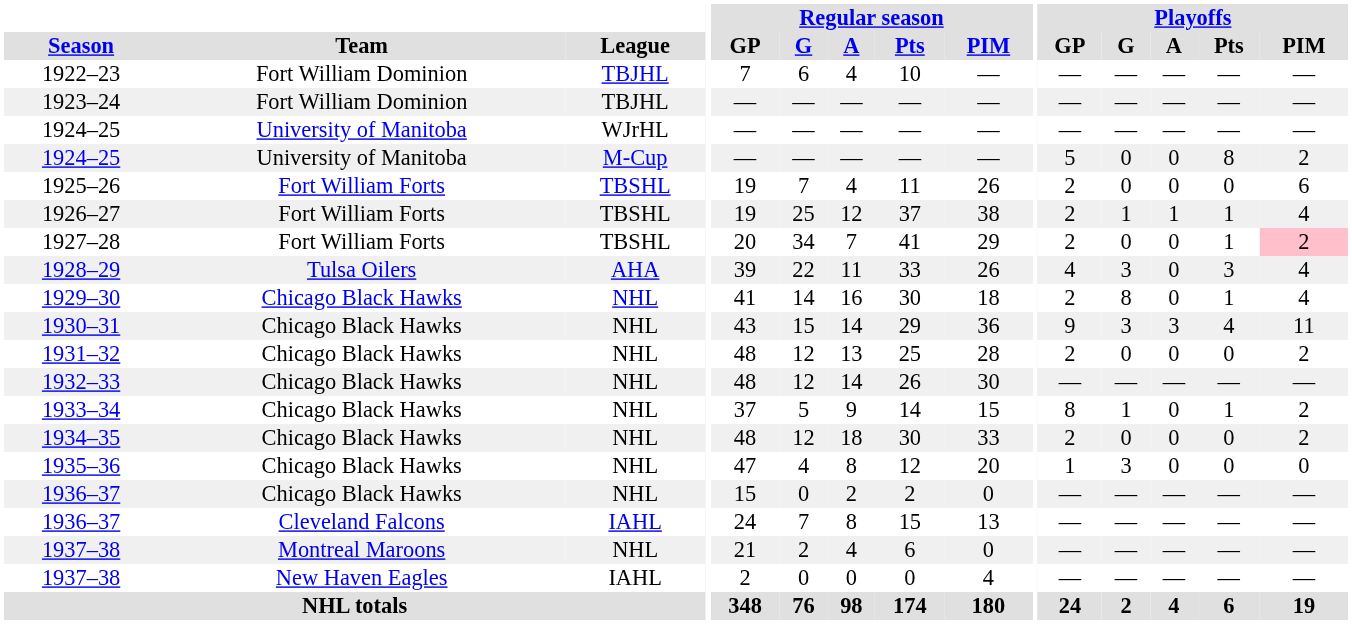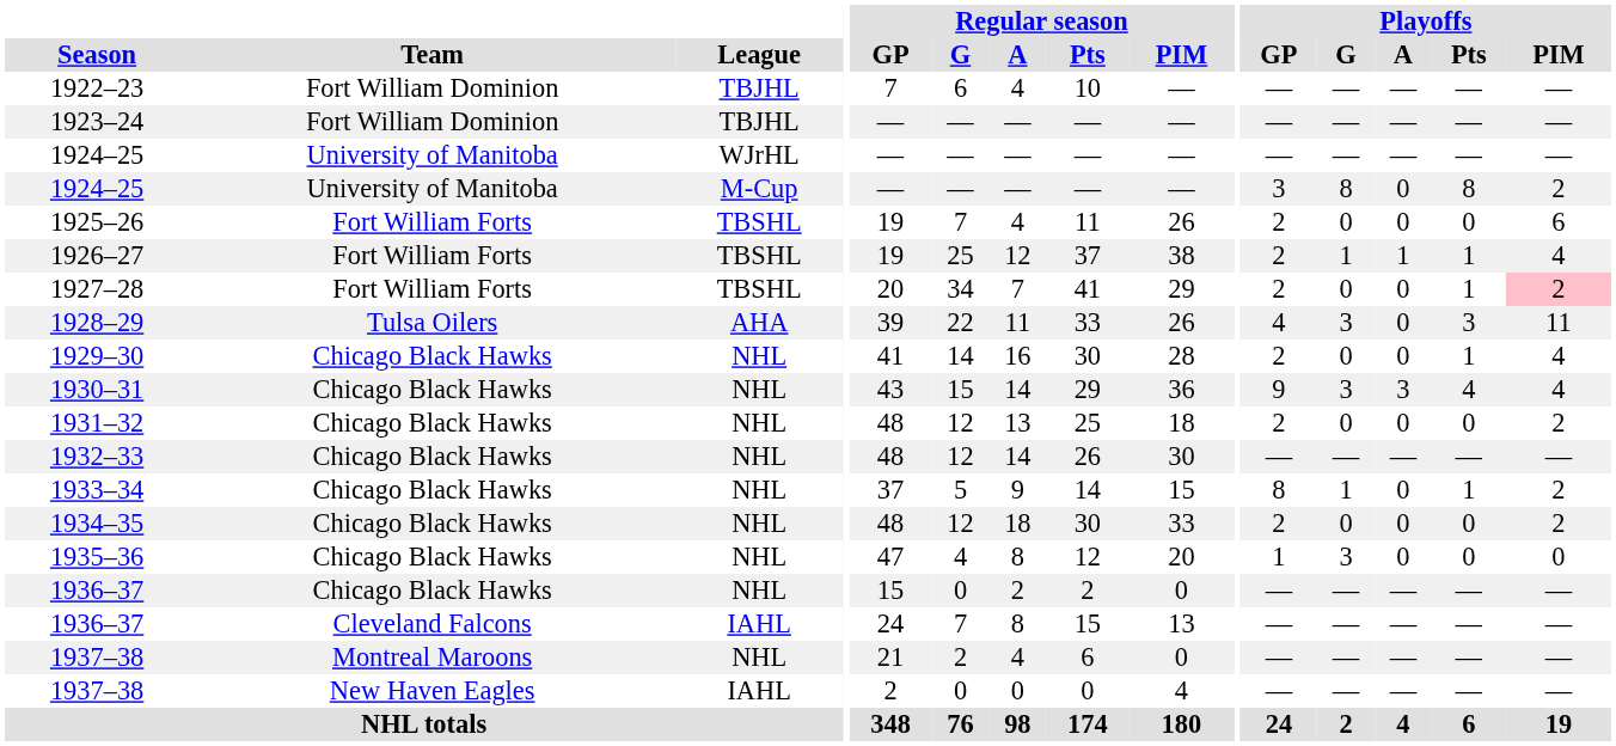 <table border="0" cellpadding="1" cellspacing="0" style="text-align:center; width:60em">
 <tr bgcolor="#e0e0e0">
 <th colspan="3" bgcolor="#ffffff"></th>
 <th rowspan="100" bgcolor="#ffffff"></th>
 <th colspan="5"><a href='#'>Regular season</a></th>
 <th rowspan="100" bgcolor="#ffffff"></th>
 <th colspan="5"><a href='#'>Playoffs</a></th>
 </tr>
 <tr bgcolor="#e0e0e0">
 <th><a href='#'>Season</a></th>
 <th>Team</th>
 <th>League</th>
 <th>GP</th>
 <th><a href='#'>G</a></th>
 <th><a href='#'>A</a></th>
 <th><a href='#'>Pts</a></th>
 <th><a href='#'>PIM</a></th>
 <th>GP</th>
 <th>G</th>
 <th>A</th>
 <th>Pts</th>
 <th>PIM</th>
 </tr>
 <tr>
 <td>1922–23</td>
 <td>Fort William Dominion</td>
 <td><a href='#'>TBJHL</a></td>
 <td>7</td>
 <td>6</td>
 <td>4</td>
 <td>10</td>
 <td>—</td>
 <td>—</td>
 <td>—</td>
 <td>—</td>
 <td>—</td>
 <td>—</td>
 </tr>
 <tr bgcolor="#f0f0f0">
 <td>1923–24</td>
 <td>Fort William Dominion</td>
 <td>TBJHL</td>
 <td>—</td>
 <td>—</td>
 <td>—</td>
 <td>—</td>
 <td>—</td>
 <td>—</td>
 <td>—</td>
 <td>—</td>
 <td>—</td>
 <td>—</td>
 </tr>
 <tr>
 <td>1924–25</td>
 <td><a href='#'>University of Manitoba</a></td>
 <td>WJrHL</td>
 <td>—</td>
 <td>—</td>
 <td>—</td>
 <td>—</td>
 <td>—</td>
 <td>—</td>
 <td>—</td>
 <td>—</td>
 <td>—</td>
 <td>—</td>
 </tr>
 <tr bgcolor="#f0f0f0">
 <td><a href='#'>1924–25</a></td>
 <td>University of Manitoba</td>
 <td><a href='#'>M-Cup</a></td>
 <td>—</td>
 <td>—</td>
 <td>—</td>
 <td>—</td>
 <td>—</td>
-<td>5</td>
-<td>0</td>
+<td>3</td>
+<td>8</td>
 <td>0</td>
 <td>8</td>
 <td>2</td>
 </tr>
 <tr>
 <td>1925–26</td>
 <td><a href='#'>Fort William Forts</a></td>
 <td><a href='#'>TBSHL</a></td>
 <td>19</td>
 <td>7</td>
 <td>4</td>
 <td>11</td>
 <td>26</td>
 <td>2</td>
 <td>0</td>
 <td>0</td>
 <td>0</td>
 <td>6</td>
 </tr>
 <tr bgcolor="#f0f0f0">
 <td>1926–27</td>
 <td>Fort William Forts</td>
 <td>TBSHL</td>
 <td>19</td>
 <td>25</td>
 <td>12</td>
 <td>37</td>
 <td>38</td>
 <td>2</td>
 <td>1</td>
 <td>1</td>
 <td>1</td>
 <td>4</td>
 </tr>
 <tr>
 <td>1927–28</td>
 <td>Fort William Forts</td>
 <td>TBSHL</td>
 <td>20</td>
 <td>34</td>
 <td>7</td>
 <td>41</td>
 <td>29</td>
 <td>2</td>
 <td>0</td>
 <td>0</td>
 <td>1</td>
 <td style="background: pink;">2</td>
 </tr>
 <tr bgcolor="#f0f0f0">
 <td><a href='#'>1928–29</a></td>
 <td><a href='#'>Tulsa Oilers</a></td>
 <td><a href='#'>AHA</a></td>
 <td>39</td>
 <td>22</td>
 <td>11</td>
 <td>33</td>
 <td>26</td>
 <td>4</td>
 <td>3</td>
 <td>0</td>
 <td>3</td>
-<td>4</td>
+<td>11</td>
 </tr>
 <tr>
 <td><a href='#'>1929–30</a></td>
 <td><a href='#'>Chicago Black Hawks</a></td>
 <td><a href='#'>NHL</a></td>
 <td>41</td>
 <td>14</td>
 <td>16</td>
 <td>30</td>
-<td>18</td>
+<td>28</td>
 <td>2</td>
-<td>8</td>
+<td>0</td>
 <td>0</td>
 <td>1</td>
 <td>4</td>
 </tr>
 <tr bgcolor="#f0f0f0">
 <td><a href='#'>1930–31</a></td>
 <td>Chicago Black Hawks</td>
 <td>NHL</td>
 <td>43</td>
 <td>15</td>
 <td>14</td>
 <td>29</td>
 <td>36</td>
 <td>9</td>
 <td>3</td>
 <td>3</td>
 <td>4</td>
-<td>11</td>
+<td>4</td>
 </tr>
 <tr>
 <td><a href='#'>1931–32</a></td>
 <td>Chicago Black Hawks</td>
 <td>NHL</td>
 <td>48</td>
 <td>12</td>
 <td>13</td>
 <td>25</td>
-<td>28</td>
+<td>18</td>
 <td>2</td>
 <td>0</td>
 <td>0</td>
 <td>0</td>
 <td>2</td>
 </tr>
 <tr bgcolor="#f0f0f0">
 <td><a href='#'>1932–33</a></td>
 <td>Chicago Black Hawks</td>
 <td>NHL</td>
 <td>48</td>
 <td>12</td>
 <td>14</td>
 <td>26</td>
 <td>30</td>
 <td>—</td>
 <td>—</td>
 <td>—</td>
 <td>—</td>
 <td>—</td>
 </tr>
 <tr>
 <td><a href='#'>1933–34</a></td>
 <td>Chicago Black Hawks</td>
 <td>NHL</td>
 <td>37</td>
 <td>5</td>
 <td>9</td>
 <td>14</td>
 <td>15</td>
 <td>8</td>
 <td>1</td>
 <td>0</td>
 <td>1</td>
 <td>2</td>
 </tr>
 <tr bgcolor="#f0f0f0">
 <td><a href='#'>1934–35</a></td>
 <td>Chicago Black Hawks</td>
 <td>NHL</td>
 <td>48</td>
 <td>12</td>
 <td>18</td>
 <td>30</td>
 <td>33</td>
 <td>2</td>
 <td>0</td>
 <td>0</td>
 <td>0</td>
 <td>2</td>
 </tr>
 <tr>
 <td><a href='#'>1935–36</a></td>
 <td>Chicago Black Hawks</td>
 <td>NHL</td>
 <td>47</td>
 <td>4</td>
 <td>8</td>
 <td>12</td>
 <td>20</td>
 <td>1</td>
 <td>3</td>
 <td>0</td>
 <td>0</td>
 <td>0</td>
 </tr>
 <tr bgcolor="#f0f0f0">
 <td><a href='#'>1936–37</a></td>
 <td>Chicago Black Hawks</td>
 <td>NHL</td>
 <td>15</td>
 <td>0</td>
 <td>2</td>
 <td>2</td>
 <td>0</td>
 <td>—</td>
 <td>—</td>
 <td>—</td>
 <td>—</td>
 <td>—</td>
 </tr>
 <tr>
 <td><a href='#'>1936–37</a></td>
 <td><a href='#'>Cleveland Falcons</a></td>
 <td><a href='#'>IAHL</a></td>
 <td>24</td>
 <td>7</td>
 <td>8</td>
 <td>15</td>
 <td>13</td>
 <td>—</td>
 <td>—</td>
 <td>—</td>
 <td>—</td>
 <td>—</td>
 </tr>
 <tr bgcolor="#f0f0f0">
 <td><a href='#'>1937–38</a></td>
 <td><a href='#'>Montreal Maroons</a></td>
 <td>NHL</td>
 <td>21</td>
 <td>2</td>
 <td>4</td>
 <td>6</td>
 <td>0</td>
 <td>—</td>
 <td>—</td>
 <td>—</td>
 <td>—</td>
 <td>—</td>
 </tr>
 <tr>
 <td><a href='#'>1937–38</a></td>
 <td><a href='#'>New Haven Eagles</a></td>
 <td>IAHL</td>
 <td>2</td>
 <td>0</td>
 <td>0</td>
 <td>0</td>
 <td>4</td>
 <td>—</td>
 <td>—</td>
 <td>—</td>
 <td>—</td>
 <td>—</td>
 </tr>
 <tr bgcolor="#e0e0e0">
 <th colspan="3">NHL totals</th>
 <th>348</th>
 <th>76</th>
 <th>98</th>
 <th>174</th>
 <th>180</th>
 <th>24</th>
 <th>2</th>
 <th>4</th>
 <th>6</th>
 <th>19</th>
 </tr>
 </table>
